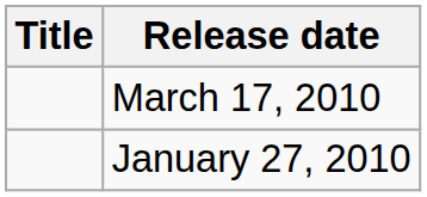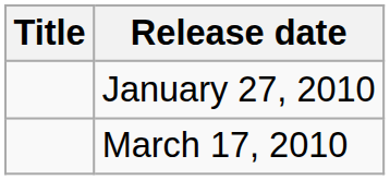 <table class="wikitable">
 <tr>
 <th>Title</th>
 <th>Release date</th>
 </tr>
 <tr>
 <td></td>
-<td>March 17, 2010</td>
+<td>January 27, 2010</td>
 </tr>
 <tr>
 <td></td>
-<td>January 27, 2010</td>
+<td>March 17, 2010</td>
 </tr>
 </table>
